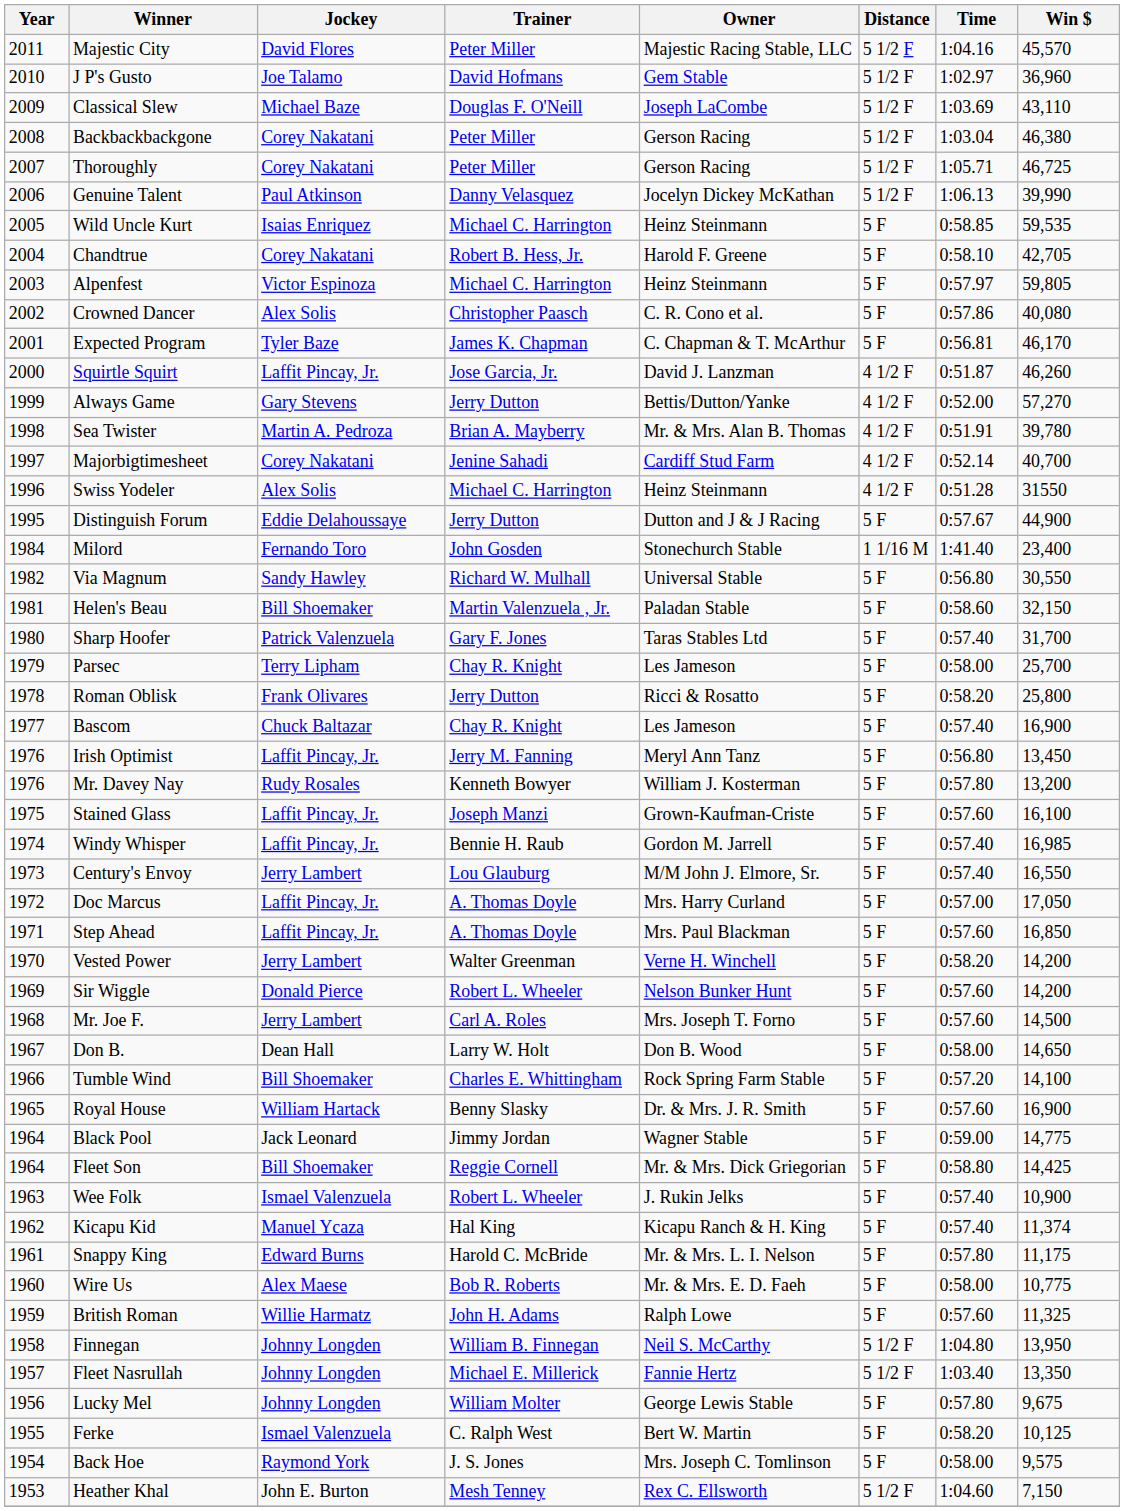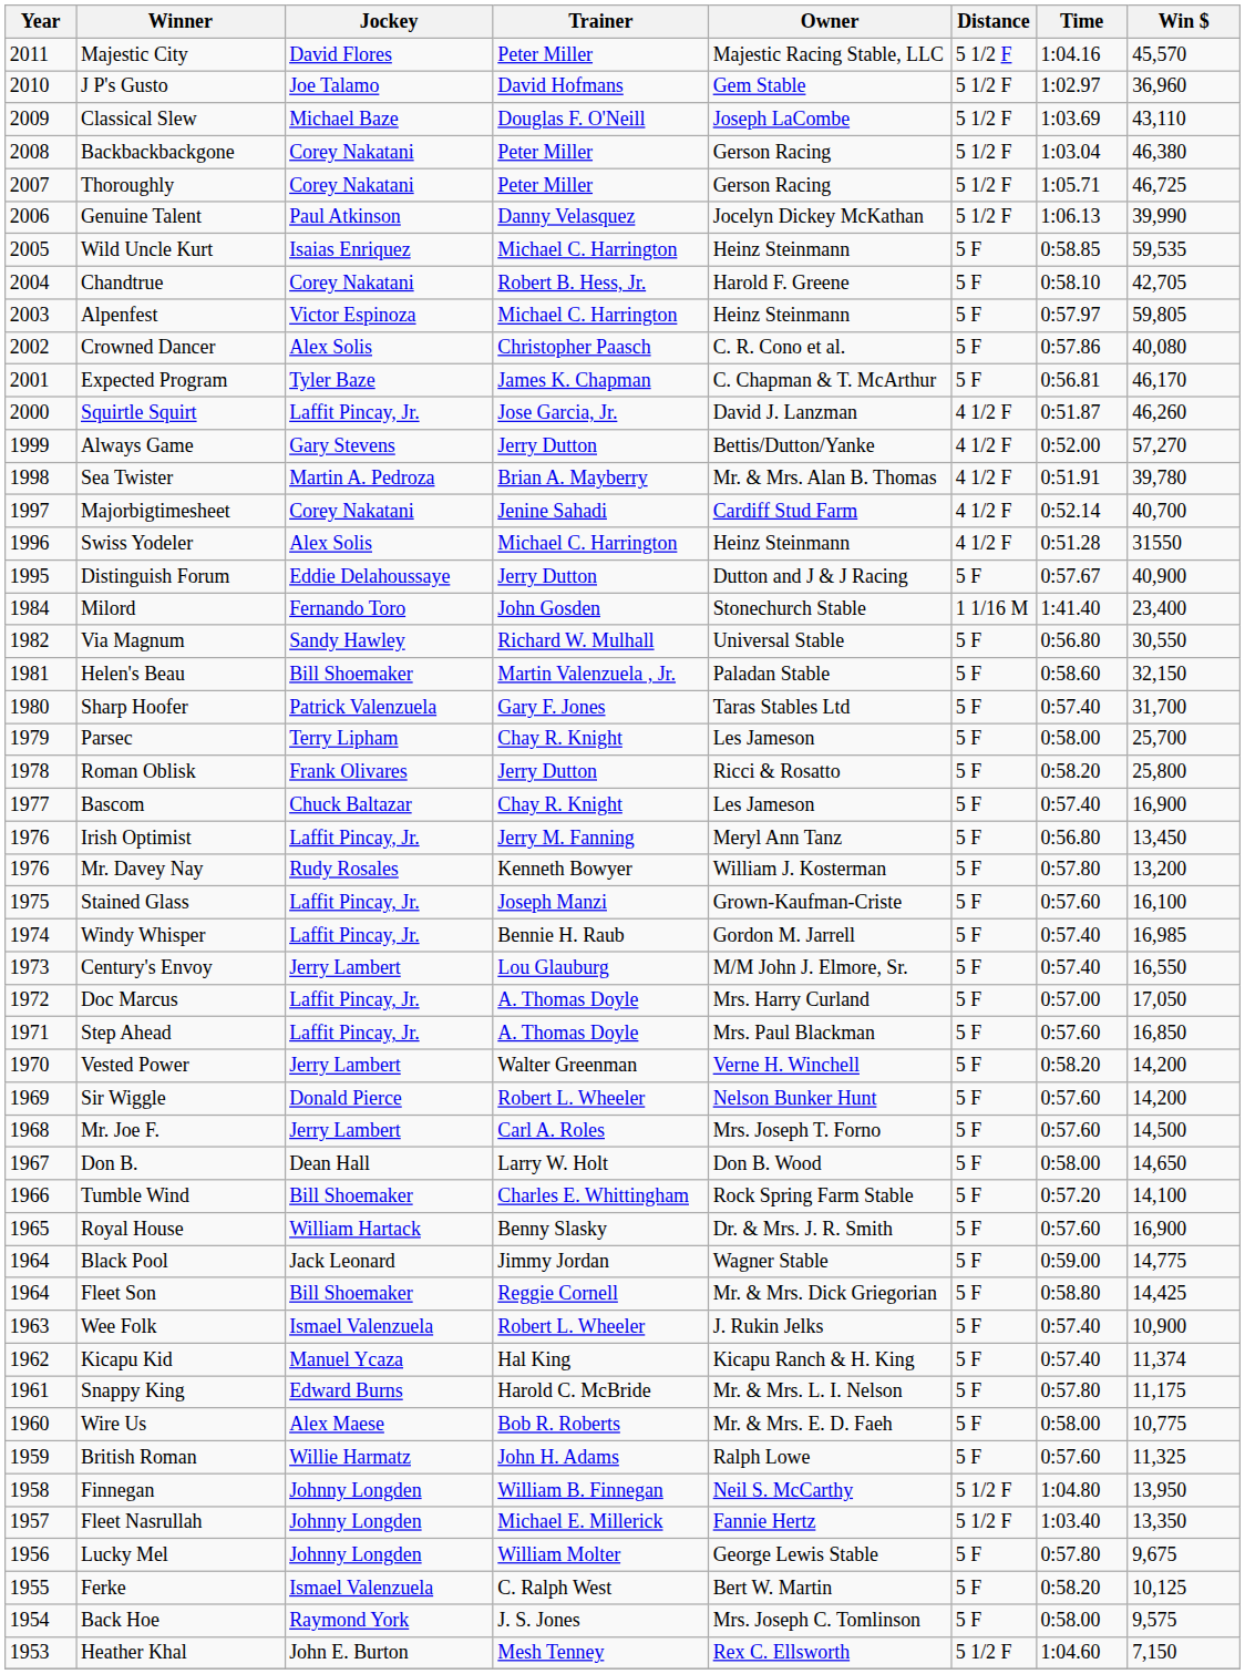 <table class="wikitable sortable" style="font-size:90%">
 <tr>
 <th style="width:45px">Year<br></th>
 <th style="width:145px">Winner<br></th>
 <th style="width:145px">Jockey<br></th>
 <th style="width:150px">Trainer<br></th>
 <th style="width:170px">Owner<br></th>
 <th style="width:55px">Distance<br></th>
 <th style="width:60px">Time<br></th>
 <th style="width:75px">Win $<br></th>
 </tr>
 <tr>
 <td>2011</td>
 <td>Majestic City</td>
 <td><a href='#'>David Flores</a></td>
 <td><a href='#'>Peter Miller</a></td>
 <td>Majestic Racing Stable, LLC</td>
 <td>5 1/2 <a href='#'>F</a></td>
 <td>1:04.16</td>
 <td>45,570</td>
 </tr>
 <tr>
 <td>2010</td>
 <td>J P's Gusto</td>
 <td><a href='#'>Joe Talamo</a></td>
 <td><a href='#'>David Hofmans</a></td>
 <td><a href='#'>Gem Stable</a></td>
 <td>5 1/2 F</td>
 <td>1:02.97</td>
 <td>36,960</td>
 </tr>
 <tr>
 <td>2009</td>
 <td>Classical Slew</td>
 <td><a href='#'>Michael Baze</a></td>
 <td><a href='#'>Douglas F. O'Neill</a></td>
 <td><a href='#'>Joseph LaCombe</a></td>
 <td>5 1/2 F</td>
 <td>1:03.69</td>
 <td>43,110</td>
 </tr>
 <tr>
 <td>2008</td>
 <td>Backbackbackgone</td>
 <td><a href='#'>Corey Nakatani</a></td>
 <td><a href='#'>Peter Miller</a></td>
 <td>Gerson Racing</td>
 <td>5 1/2 F</td>
 <td>1:03.04</td>
 <td>46,380</td>
 </tr>
 <tr>
 <td>2007</td>
 <td>Thoroughly</td>
 <td><a href='#'>Corey Nakatani</a></td>
 <td><a href='#'>Peter Miller</a></td>
 <td>Gerson Racing</td>
 <td>5 1/2 F</td>
 <td>1:05.71</td>
 <td>46,725</td>
 </tr>
 <tr>
 <td>2006</td>
 <td>Genuine Talent</td>
 <td><a href='#'>Paul Atkinson</a></td>
 <td><a href='#'>Danny Velasquez</a></td>
 <td>Jocelyn Dickey McKathan</td>
 <td>5 1/2 F</td>
 <td>1:06.13</td>
 <td>39,990</td>
 </tr>
 <tr>
 <td>2005</td>
 <td>Wild Uncle Kurt</td>
 <td><a href='#'>Isaias Enriquez</a></td>
 <td><a href='#'>Michael C. Harrington</a></td>
 <td>Heinz Steinmann</td>
 <td>5 F</td>
 <td>0:58.85</td>
 <td>59,535</td>
 </tr>
 <tr>
 <td>2004</td>
 <td>Chandtrue</td>
 <td><a href='#'>Corey Nakatani</a></td>
 <td><a href='#'>Robert B. Hess, Jr.</a></td>
 <td>Harold F. Greene</td>
 <td>5 F</td>
 <td>0:58.10</td>
 <td>42,705</td>
 </tr>
 <tr>
 <td>2003</td>
 <td>Alpenfest</td>
 <td><a href='#'>Victor Espinoza</a></td>
 <td><a href='#'>Michael C. Harrington</a></td>
 <td>Heinz Steinmann</td>
 <td>5 F</td>
 <td>0:57.97</td>
 <td>59,805</td>
 </tr>
 <tr>
 <td>2002</td>
 <td>Crowned Dancer</td>
 <td><a href='#'>Alex Solis</a></td>
 <td><a href='#'>Christopher Paasch</a></td>
 <td>C. R. Cono et al.</td>
 <td>5 F</td>
 <td>0:57.86</td>
 <td>40,080</td>
 </tr>
 <tr>
 <td>2001</td>
 <td>Expected Program</td>
 <td><a href='#'>Tyler Baze</a></td>
 <td><a href='#'>James K. Chapman</a></td>
 <td>C. Chapman & T. McArthur</td>
 <td>5 F</td>
 <td>0:56.81</td>
 <td>46,170</td>
 </tr>
 <tr>
 <td>2000</td>
 <td><a href='#'>Squirtle Squirt</a></td>
 <td><a href='#'>Laffit Pincay, Jr.</a></td>
 <td><a href='#'>Jose Garcia, Jr.</a></td>
 <td>David J. Lanzman</td>
 <td>4 1/2 F</td>
 <td>0:51.87</td>
 <td>46,260</td>
 </tr>
 <tr>
 <td>1999</td>
 <td>Always Game</td>
 <td><a href='#'>Gary Stevens</a></td>
 <td><a href='#'>Jerry Dutton</a></td>
 <td>Bettis/Dutton/Yanke</td>
 <td>4 1/2 F</td>
 <td>0:52.00</td>
 <td>57,270</td>
 </tr>
 <tr>
 <td>1998</td>
 <td>Sea Twister</td>
 <td><a href='#'>Martin A. Pedroza</a></td>
 <td><a href='#'>Brian A. Mayberry</a></td>
 <td>Mr. & Mrs. Alan B. Thomas</td>
 <td>4 1/2 F</td>
 <td>0:51.91</td>
 <td>39,780</td>
 </tr>
 <tr>
 <td>1997</td>
 <td>Majorbigtimesheet</td>
 <td><a href='#'>Corey Nakatani</a></td>
 <td><a href='#'>Jenine Sahadi</a></td>
 <td><a href='#'>Cardiff Stud Farm</a></td>
 <td>4 1/2 F</td>
 <td>0:52.14</td>
 <td>40,700</td>
 </tr>
 <tr>
 <td>1996</td>
 <td>Swiss Yodeler</td>
 <td><a href='#'>Alex Solis</a></td>
 <td><a href='#'>Michael C. Harrington</a></td>
 <td>Heinz Steinmann</td>
 <td>4 1/2 F</td>
 <td>0:51.28</td>
 <td>31550</td>
 </tr>
 <tr>
 <td>1995</td>
 <td>Distinguish Forum</td>
 <td><a href='#'>Eddie Delahoussaye</a></td>
 <td><a href='#'>Jerry Dutton</a></td>
 <td>Dutton and J & J Racing</td>
 <td>5 F</td>
 <td>0:57.67</td>
-<td>44,900</td>
+<td>40,900</td>
 </tr>
 <tr>
 <td>1984</td>
 <td>Milord</td>
 <td><a href='#'>Fernando Toro</a></td>
 <td><a href='#'>John Gosden</a></td>
 <td>Stonechurch Stable</td>
 <td>1 1/16 M</td>
 <td>1:41.40</td>
 <td>23,400</td>
 </tr>
 <tr>
 <td>1982</td>
 <td>Via Magnum</td>
 <td><a href='#'>Sandy Hawley</a></td>
 <td><a href='#'>Richard W. Mulhall</a></td>
 <td>Universal Stable</td>
 <td>5 F</td>
 <td>0:56.80</td>
 <td>30,550</td>
 </tr>
 <tr>
 <td>1981</td>
 <td>Helen's Beau</td>
 <td><a href='#'>Bill Shoemaker</a></td>
 <td><a href='#'>Martin Valenzuela , Jr.</a></td>
 <td>Paladan Stable</td>
 <td>5 F</td>
 <td>0:58.60</td>
 <td>32,150</td>
 </tr>
 <tr>
 <td>1980</td>
 <td>Sharp Hoofer</td>
 <td><a href='#'>Patrick Valenzuela</a></td>
 <td><a href='#'>Gary F. Jones</a></td>
 <td>Taras Stables Ltd</td>
 <td>5 F</td>
 <td>0:57.40</td>
 <td>31,700</td>
 </tr>
 <tr>
 <td>1979</td>
 <td>Parsec</td>
 <td><a href='#'>Terry Lipham</a></td>
 <td><a href='#'>Chay R. Knight</a></td>
 <td>Les Jameson</td>
 <td>5 F</td>
 <td>0:58.00</td>
 <td>25,700</td>
 </tr>
 <tr>
 <td>1978</td>
 <td>Roman Oblisk</td>
 <td><a href='#'>Frank Olivares</a></td>
 <td><a href='#'>Jerry Dutton</a></td>
 <td>Ricci & Rosatto</td>
 <td>5 F</td>
 <td>0:58.20</td>
 <td>25,800</td>
 </tr>
 <tr>
 <td>1977</td>
 <td>Bascom</td>
 <td><a href='#'>Chuck Baltazar</a></td>
 <td><a href='#'>Chay R. Knight</a></td>
 <td>Les Jameson</td>
 <td>5 F</td>
 <td>0:57.40</td>
 <td>16,900</td>
 </tr>
 <tr>
 <td>1976</td>
 <td>Irish Optimist</td>
 <td><a href='#'>Laffit Pincay, Jr.</a></td>
 <td><a href='#'>Jerry M. Fanning</a></td>
 <td>Meryl Ann Tanz</td>
 <td>5 F</td>
 <td>0:56.80</td>
 <td>13,450</td>
 </tr>
 <tr>
 <td>1976</td>
 <td>Mr. Davey Nay</td>
 <td><a href='#'>Rudy Rosales</a></td>
 <td>Kenneth Bowyer</td>
 <td>William J. Kosterman</td>
 <td>5 F</td>
 <td>0:57.80</td>
 <td>13,200</td>
 </tr>
 <tr>
 <td>1975</td>
 <td>Stained Glass</td>
 <td><a href='#'>Laffit Pincay, Jr.</a></td>
 <td><a href='#'>Joseph Manzi</a></td>
 <td>Grown-Kaufman-Criste</td>
 <td>5 F</td>
 <td>0:57.60</td>
 <td>16,100</td>
 </tr>
 <tr>
 <td>1974</td>
 <td>Windy Whisper</td>
 <td><a href='#'>Laffit Pincay, Jr.</a></td>
 <td>Bennie H. Raub</td>
 <td>Gordon M. Jarrell</td>
 <td>5 F</td>
 <td>0:57.40</td>
 <td>16,985</td>
 </tr>
 <tr>
 <td>1973</td>
 <td>Century's Envoy</td>
 <td><a href='#'>Jerry Lambert</a></td>
 <td><a href='#'>Lou Glauburg</a></td>
 <td>M/M John J. Elmore, Sr.</td>
 <td>5 F</td>
 <td>0:57.40</td>
 <td>16,550</td>
 </tr>
 <tr>
 <td>1972</td>
 <td>Doc Marcus</td>
 <td><a href='#'>Laffit Pincay, Jr.</a></td>
 <td><a href='#'>A. Thomas Doyle</a></td>
 <td>Mrs. Harry Curland</td>
 <td>5 F</td>
 <td>0:57.00</td>
 <td>17,050</td>
 </tr>
 <tr>
 <td>1971</td>
 <td>Step Ahead</td>
 <td><a href='#'>Laffit Pincay, Jr.</a></td>
 <td><a href='#'>A. Thomas Doyle</a></td>
 <td>Mrs. Paul Blackman</td>
 <td>5 F</td>
 <td>0:57.60</td>
 <td>16,850</td>
 </tr>
 <tr>
 <td>1970</td>
 <td>Vested Power</td>
 <td><a href='#'>Jerry Lambert</a></td>
 <td>Walter Greenman</td>
 <td><a href='#'>Verne H. Winchell</a></td>
 <td>5 F</td>
 <td>0:58.20</td>
 <td>14,200</td>
 </tr>
 <tr>
 <td>1969</td>
 <td>Sir Wiggle</td>
 <td><a href='#'>Donald Pierce</a></td>
 <td><a href='#'>Robert L. Wheeler</a></td>
 <td><a href='#'>Nelson Bunker Hunt</a></td>
 <td>5 F</td>
 <td>0:57.60</td>
 <td>14,200</td>
 </tr>
 <tr>
 <td>1968</td>
 <td>Mr. Joe F.</td>
 <td><a href='#'>Jerry Lambert</a></td>
 <td><a href='#'>Carl A. Roles</a></td>
 <td>Mrs. Joseph T. Forno</td>
 <td>5 F</td>
 <td>0:57.60</td>
 <td>14,500</td>
 </tr>
 <tr>
 <td>1967</td>
 <td>Don B.</td>
 <td>Dean Hall</td>
 <td>Larry W. Holt</td>
 <td>Don B. Wood</td>
 <td>5 F</td>
 <td>0:58.00</td>
 <td>14,650</td>
 </tr>
 <tr>
 <td>1966</td>
 <td>Tumble Wind</td>
 <td><a href='#'>Bill Shoemaker</a></td>
 <td><a href='#'>Charles E. Whittingham</a></td>
 <td>Rock Spring Farm Stable</td>
 <td>5 F</td>
 <td>0:57.20</td>
 <td>14,100</td>
 </tr>
 <tr>
 <td>1965</td>
 <td>Royal House</td>
 <td><a href='#'>William Hartack</a></td>
 <td>Benny Slasky</td>
 <td>Dr. & Mrs. J. R. Smith</td>
 <td>5 F</td>
 <td>0:57.60</td>
 <td>16,900</td>
 </tr>
 <tr>
 <td>1964</td>
 <td>Black Pool</td>
 <td>Jack Leonard</td>
 <td>Jimmy Jordan</td>
 <td>Wagner Stable</td>
 <td>5 F</td>
 <td>0:59.00</td>
 <td>14,775</td>
 </tr>
 <tr>
 <td>1964</td>
 <td>Fleet Son</td>
 <td><a href='#'>Bill Shoemaker</a></td>
 <td><a href='#'>Reggie Cornell</a></td>
 <td>Mr. & Mrs. Dick Griegorian</td>
 <td>5 F</td>
 <td>0:58.80</td>
 <td>14,425</td>
 </tr>
 <tr>
 <td>1963</td>
 <td>Wee Folk</td>
 <td><a href='#'>Ismael Valenzuela</a></td>
 <td><a href='#'>Robert L. Wheeler</a></td>
 <td>J. Rukin Jelks</td>
 <td>5 F</td>
 <td>0:57.40</td>
 <td>10,900</td>
 </tr>
 <tr>
 <td>1962</td>
 <td>Kicapu Kid</td>
 <td><a href='#'>Manuel Ycaza</a></td>
 <td>Hal King</td>
 <td>Kicapu Ranch & H. King</td>
 <td>5 F</td>
 <td>0:57.40</td>
 <td>11,374</td>
 </tr>
 <tr>
 <td>1961</td>
 <td>Snappy King</td>
 <td><a href='#'>Edward Burns</a></td>
 <td>Harold C. McBride</td>
 <td>Mr. & Mrs. L. I. Nelson</td>
 <td>5 F</td>
 <td>0:57.80</td>
 <td>11,175</td>
 </tr>
 <tr>
 <td>1960</td>
 <td>Wire Us</td>
 <td><a href='#'>Alex Maese</a></td>
 <td><a href='#'>Bob R. Roberts</a></td>
 <td>Mr. & Mrs. E. D. Faeh</td>
 <td>5 F</td>
 <td>0:58.00</td>
 <td>10,775</td>
 </tr>
 <tr>
 <td>1959</td>
 <td>British Roman</td>
 <td><a href='#'>Willie Harmatz</a></td>
 <td><a href='#'>John H. Adams</a></td>
 <td>Ralph Lowe</td>
 <td>5 F</td>
 <td>0:57.60</td>
 <td>11,325</td>
 </tr>
 <tr>
 <td>1958</td>
 <td>Finnegan</td>
 <td><a href='#'>Johnny Longden</a></td>
 <td><a href='#'>William B. Finnegan</a></td>
 <td><a href='#'>Neil S. McCarthy</a></td>
 <td>5 1/2 F</td>
 <td>1:04.80</td>
 <td>13,950</td>
 </tr>
 <tr>
 <td>1957</td>
 <td>Fleet Nasrullah</td>
 <td><a href='#'>Johnny Longden</a></td>
 <td><a href='#'>Michael E. Millerick</a></td>
 <td><a href='#'>Fannie Hertz</a></td>
 <td>5 1/2 F</td>
 <td>1:03.40</td>
 <td>13,350</td>
 </tr>
 <tr>
 <td>1956</td>
 <td>Lucky Mel</td>
 <td><a href='#'>Johnny Longden</a></td>
 <td><a href='#'>William Molter</a></td>
 <td>George Lewis Stable</td>
 <td>5 F</td>
 <td>0:57.80</td>
 <td>9,675</td>
 </tr>
 <tr>
 <td>1955</td>
 <td>Ferke</td>
 <td><a href='#'>Ismael Valenzuela</a></td>
 <td>C. Ralph West</td>
 <td>Bert W. Martin</td>
 <td>5 F</td>
 <td>0:58.20</td>
 <td>10,125</td>
 </tr>
 <tr>
 <td>1954</td>
 <td>Back Hoe</td>
 <td><a href='#'>Raymond York</a></td>
 <td>J. S. Jones</td>
 <td>Mrs. Joseph C. Tomlinson</td>
 <td>5 F</td>
 <td>0:58.00</td>
 <td>9,575</td>
 </tr>
 <tr>
 <td>1953</td>
 <td>Heather Khal</td>
 <td>John E. Burton</td>
 <td><a href='#'>Mesh Tenney</a></td>
 <td><a href='#'>Rex C. Ellsworth</a></td>
 <td>5 1/2 F</td>
 <td>1:04.60</td>
 <td>7,150</td>
 </tr>
 <tr>
 </tr>
 </table>
